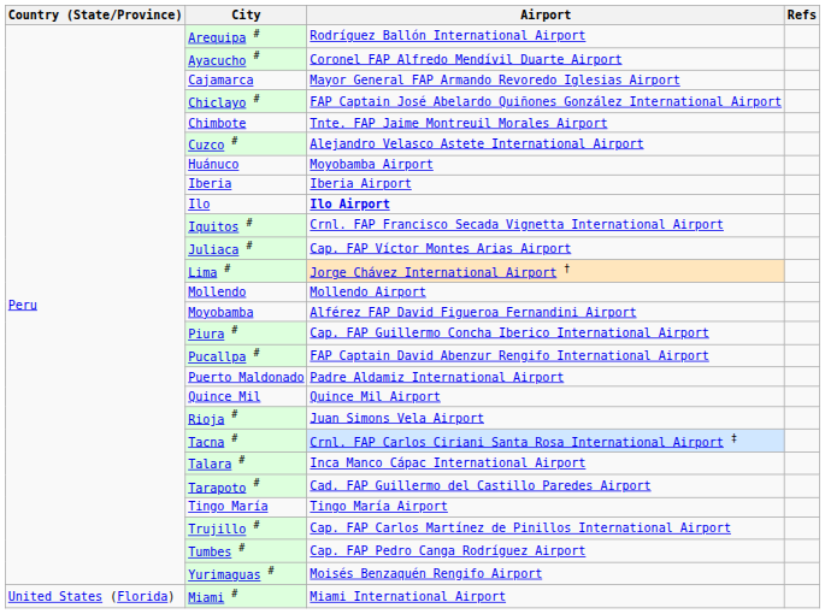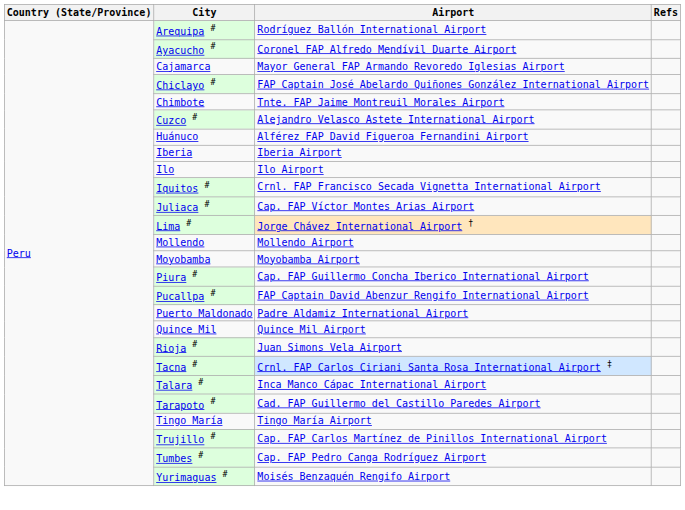 <table class="wikitable sortable toccolors">
 <tr>
 <th>Country (State/Province)</th>
 <th>City</th>
 <th>Airport</th>
 <th class="unsortable">Refs</th>
 </tr>
 <tr>
 <td rowspan="26"><a href='#'>Peru</a></td>
 <td style="background:#dfd;"><a href='#'>Arequipa</a> <sup>#</sup></td>
 <td><a href='#'>Rodríguez Ballón International Airport</a></td>
 <td align=center></td>
 </tr>
 <tr>
 <td style="background:#dfd;"><a href='#'>Ayacucho</a> <sup>#</sup></td>
 <td><a href='#'>Coronel FAP Alfredo Mendívil Duarte Airport</a></td>
 <td align=center></td>
 </tr>
 <tr>
 <td><a href='#'>Cajamarca</a></td>
 <td><a href='#'>Mayor General FAP Armando Revoredo Iglesias Airport</a></td>
 <td align=center></td>
 </tr>
 <tr>
 <td style="background:#dfd;"><a href='#'>Chiclayo</a> <sup>#</sup></td>
 <td><a href='#'>FAP Captain José Abelardo Quiñones González International Airport</a></td>
 <td align=center></td>
 </tr>
 <tr>
 <td><a href='#'>Chimbote</a></td>
 <td><a href='#'>Tnte. FAP Jaime Montreuil Morales Airport</a></td>
 <td align=center></td>
 </tr>
 <tr>
 <td style="background:#dfd;"><a href='#'>Cuzco</a> <sup>#</sup></td>
 <td><a href='#'>Alejandro Velasco Astete International Airport</a></td>
 <td align=center></td>
 </tr>
 <tr>
 <td><a href='#'>Huánuco</a></td>
-<td><a href='#'>Moyobamba Airport</a></td>
+<td><a href='#'>Alférez FAP David Figueroa Fernandini Airport</a></td>
 <td align=center></td>
 </tr>
 <tr>
 <td><a href='#'>Iberia</a></td>
 <td><a href='#'>Iberia Airport</a></td>
 <td align=center></td>
 </tr>
 <tr>
 <td><a href='#'>Ilo</a></td>
-<td><strong><a href='#'>Ilo Airport</a></strong></td>
+<td><a href='#'>Ilo Airport</a></td>
 <td align=center></td>
 </tr>
 <tr>
 <td style="background:#dfd;"><a href='#'>Iquitos</a> <sup>#</sup></td>
 <td><a href='#'>Crnl. FAP Francisco Secada Vignetta International Airport</a></td>
 <td align=center></td>
 </tr>
 <tr>
 <td style="background:#dfd;"><a href='#'>Juliaca</a> <sup>#</sup></td>
 <td><a href='#'>Cap. FAP Víctor Montes Arias Airport</a></td>
 <td align=center></td>
 </tr>
 <tr>
 <td style="background:#dfd;"><a href='#'>Lima</a> <sup>#</sup></td>
 <td style="background:#ffe6bd;"><a href='#'>Jorge Chávez International Airport</a> <sup>†</sup></td>
 <td align=center></td>
 </tr>
 <tr>
 <td><a href='#'>Mollendo</a></td>
 <td><a href='#'>Mollendo Airport</a></td>
 <td align=center></td>
 </tr>
 <tr>
 <td><a href='#'>Moyobamba</a></td>
-<td><a href='#'>Alférez FAP David Figueroa Fernandini Airport</a></td>
+<td><a href='#'>Moyobamba Airport</a></td>
 <td align=center></td>
 </tr>
 <tr>
 <td style="background:#dfd;"><a href='#'>Piura</a> <sup>#</sup></td>
 <td><a href='#'>Cap. FAP Guillermo Concha Iberico International Airport</a></td>
 <td align=center></td>
 </tr>
 <tr>
 <td style="background:#dfd;"><a href='#'>Pucallpa</a> <sup>#</sup></td>
 <td><a href='#'>FAP Captain David Abenzur Rengifo International Airport</a></td>
 <td align=center></td>
 </tr>
 <tr>
 <td><a href='#'>Puerto Maldonado</a></td>
 <td><a href='#'>Padre Aldamiz International Airport</a></td>
 <td align=center></td>
 </tr>
 <tr>
 <td><a href='#'>Quince Mil</a></td>
 <td><a href='#'>Quince Mil Airport</a></td>
 <td align=center></td>
 </tr>
 <tr>
 <td style="background:#dfd;"><a href='#'>Rioja</a> <sup>#</sup></td>
 <td><a href='#'>Juan Simons Vela Airport</a></td>
 <td align=center></td>
 </tr>
 <tr>
 <td style="background:#dfd;"><a href='#'>Tacna</a> <sup>#</sup></td>
 <td style="background:#d0e7ff;"><a href='#'>Crnl. FAP Carlos Ciriani Santa Rosa International Airport</a> <sup>‡</sup></td>
 <td align=center></td>
 </tr>
 <tr>
 <td style="background:#dfd;"><a href='#'>Talara</a> <sup>#</sup></td>
 <td><a href='#'>Inca Manco Cápac International Airport</a></td>
 <td align=center></td>
 </tr>
 <tr>
 <td style="background:#dfd;"><a href='#'>Tarapoto</a> <sup>#</sup></td>
 <td><a href='#'>Cad. FAP Guillermo del Castillo Paredes Airport</a></td>
 <td align=center></td>
 </tr>
 <tr>
 <td><a href='#'>Tingo María</a></td>
 <td><a href='#'>Tingo María Airport</a></td>
 <td align=center></td>
 </tr>
 <tr>
 <td style="background:#dfd;"><a href='#'>Trujillo</a> <sup>#</sup></td>
 <td><a href='#'>Cap. FAP Carlos Martínez de Pinillos International Airport</a></td>
 <td align=center></td>
 </tr>
 <tr>
 <td style="background:#dfd;"><a href='#'>Tumbes</a> <sup>#</sup></td>
 <td><a href='#'>Cap. FAP Pedro Canga Rodríguez Airport</a></td>
 <td align=center></td>
 </tr>
 <tr>
 <td style="background:#dfd;"><a href='#'>Yurimaguas</a> <sup>#</sup></td>
 <td><a href='#'>Moisés Benzaquén Rengifo Airport</a></td>
 <td align=center></td>
 </tr>
-<tr>
-<td><a href='#'>United States</a> (<a href='#'>Florida</a>)</td>
-<td style="background:#dfd;"><a href='#'>Miami</a> <sup>#</sup></td>
-<td><a href='#'>Miami International Airport</a></td>
-<td align=center></td>
-</tr>
 </table>
